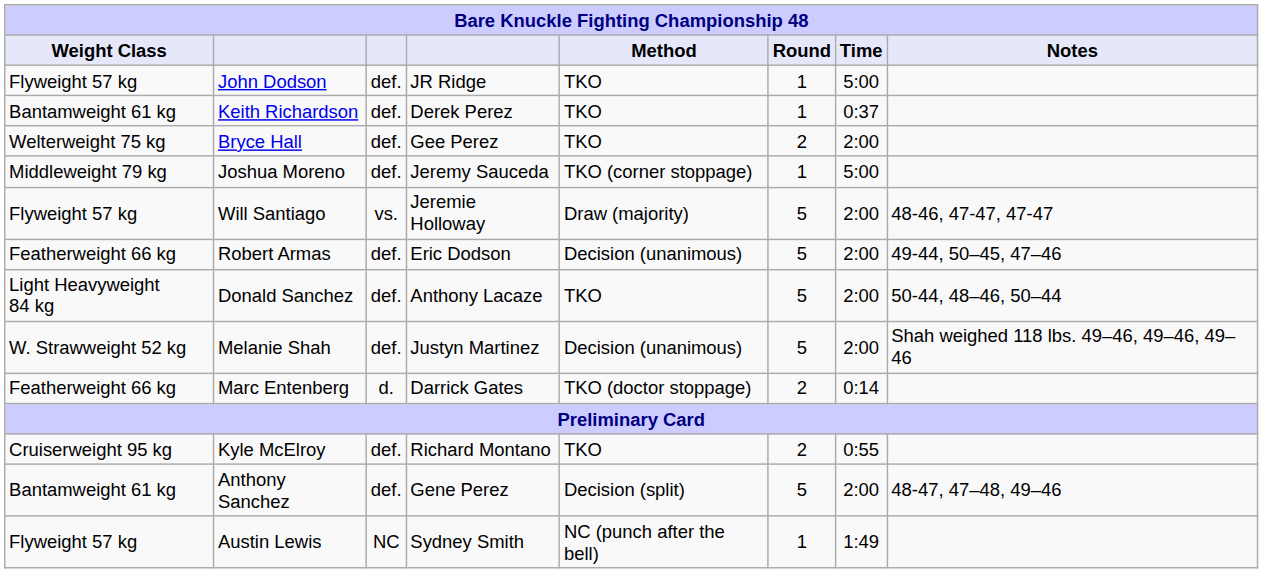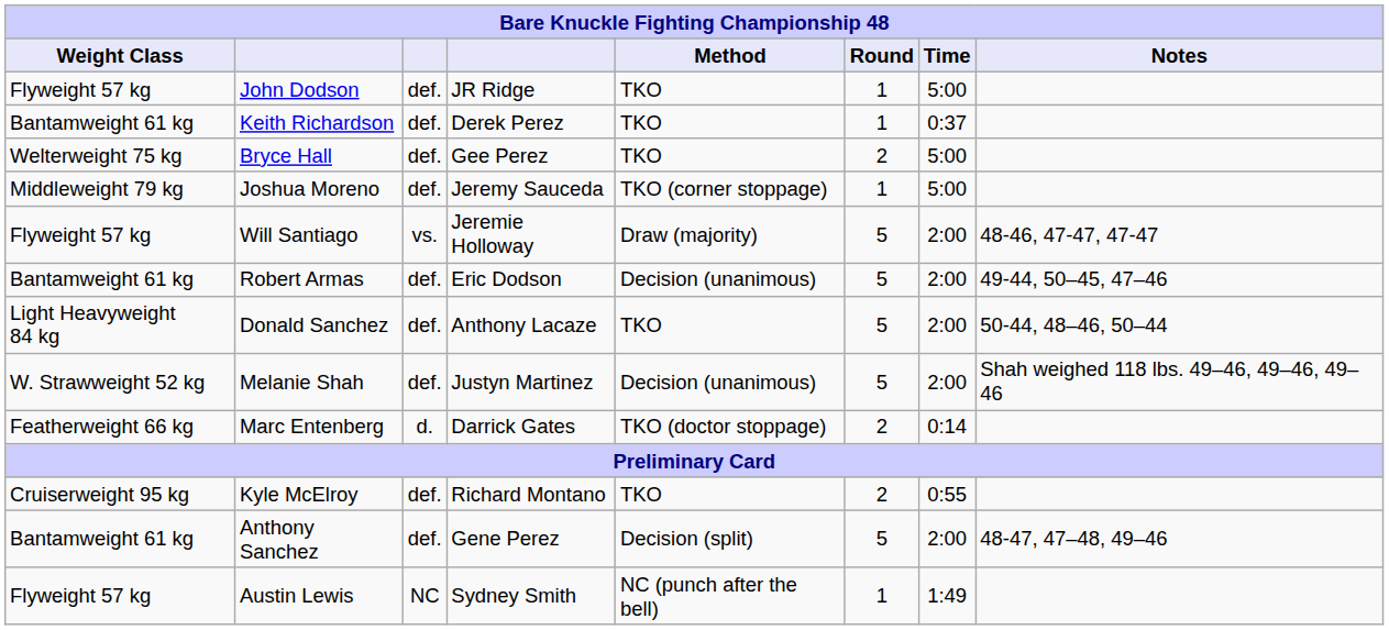 <table class="wikitable" style="font-size: 80%;">
 <tr>
 <th colspan="8" style="background-color: #ccf; color: #000080; text-align: center;"><strong>Bare Knuckle Fighting Championship 48</strong></th>
 </tr>
 <tr>
 <th colspan="1" style="background-color: #E6E8FA; color: #000000; text-align: center;">Weight Class</th>
 <th colspan="1" style="background-color: #E6E8FA; color: #000000; text-align: center;"></th>
 <th colspan="1" style="background-color: #E6E8FA; color: #000000; text-align: center;"></th>
 <th colspan="1" style="background-color: #E6E8FA; color: #000000; text-align: center;"></th>
 <th colspan="1" style="background-color: #E6E8FA; color: #000000; text-align: center;">Method</th>
 <th colspan="1" style="background-color: #E6E8FA; color: #000000; text-align: center;">Round</th>
 <th colspan="1" style="background-color: #E6E8FA; color: #000000; text-align: center;">Time</th>
 <th colspan="1" style="background-color: #E6E8FA; color: #000000; text-align: center;">Notes</th>
 </tr>
 <tr>
 <td>Flyweight 57 kg</td>
 <td> <a href='#'>John Dodson</a></td>
 <td align=center>def.</td>
 <td> JR Ridge</td>
 <td>TKO</td>
 <td align=center>1</td>
 <td align=center>5:00</td>
 <td></td>
 </tr>
 <tr>
 <td>Bantamweight 61 kg</td>
 <td> <a href='#'>Keith Richardson</a></td>
 <td align=center>def.</td>
 <td> Derek Perez</td>
 <td>TKO</td>
 <td align=center>1</td>
 <td align=center>0:37</td>
 <td></td>
 </tr>
 <tr>
 <td>Welterweight 75 kg</td>
 <td> <a href='#'>Bryce Hall</a></td>
 <td align=center>def.</td>
 <td> Gee Perez</td>
 <td>TKO</td>
 <td align=center>2</td>
-<td align=center>2:00</td>
+<td align=center>5:00</td>
 <td></td>
 </tr>
 <tr>
 <td>Middleweight 79 kg</td>
 <td> Joshua Moreno</td>
 <td align=center>def.</td>
 <td> Jeremy Sauceda</td>
 <td>TKO (corner stoppage)</td>
 <td align=center>1</td>
 <td align=center>5:00</td>
 <td></td>
 </tr>
 <tr>
 <td>Flyweight 57 kg</td>
 <td> Will Santiago</td>
 <td align=center>vs.</td>
 <td> Jeremie Holloway</td>
 <td>Draw (majority)</td>
 <td align=center>5</td>
 <td align=center>2:00</td>
 <td>48-46, 47-47, 47-47</td>
 </tr>
 <tr>
-<td>Featherweight 66 kg</td>
+<td>Bantamweight 61 kg</td>
 <td> Robert Armas</td>
 <td align=center>def.</td>
 <td> Eric Dodson</td>
 <td>Decision (unanimous)</td>
 <td align=center>5</td>
 <td align=center>2:00</td>
 <td>49-44, 50–45, 47–46</td>
 </tr>
 <tr>
 <td>Light Heavyweight 84 kg</td>
 <td> Donald Sanchez</td>
 <td align=center>def.</td>
 <td> Anthony Lacaze</td>
 <td>TKO</td>
 <td align=center>5</td>
 <td align=center>2:00</td>
 <td>50-44, 48–46, 50–44</td>
 </tr>
 <tr>
 <td>W. Strawweight 52 kg</td>
 <td> Melanie Shah</td>
 <td align=center>def.</td>
 <td> Justyn Martinez</td>
 <td>Decision (unanimous)</td>
 <td align=center>5</td>
 <td align=center>2:00</td>
 <td>Shah weighed 118 lbs. 49–46, 49–46, 49–46</td>
 </tr>
 <tr>
 <td>Featherweight 66 kg</td>
 <td> Marc Entenberg</td>
 <td align=center>d.</td>
 <td> Darrick Gates</td>
 <td>TKO (doctor stoppage)</td>
 <td align=center>2</td>
 <td align=center>0:14</td>
 <td></td>
 </tr>
 <tr>
 <th colspan="8" style="background-color: #ccf; color: #000080; text-align: center;"><strong>Preliminary Card</strong></th>
 </tr>
 <tr>
 <td>Cruiserweight 95 kg</td>
 <td> Kyle McElroy</td>
 <td align=center>def.</td>
 <td> Richard Montano</td>
 <td>TKO</td>
 <td align=center>2</td>
 <td align=center>0:55</td>
 <td></td>
 </tr>
 <tr>
 <td>Bantamweight 61 kg</td>
 <td> Anthony Sanchez</td>
 <td align=center>def.</td>
 <td> Gene Perez</td>
 <td>Decision (split)</td>
 <td align=center>5</td>
 <td align=center>2:00</td>
 <td>48-47, 47–48, 49–46</td>
 </tr>
 <tr>
 <td>Flyweight 57 kg</td>
 <td> Austin Lewis</td>
 <td align=center>NC</td>
 <td> Sydney Smith</td>
 <td>NC (punch after the bell)</td>
 <td align=center>1</td>
 <td align=center>1:49</td>
 <td></td>
 </tr>
 </table>
